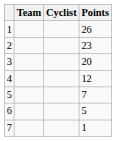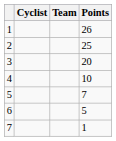 <table class="wikitable">
 <tr style="background:#ccccff;">
 <th></th>
+<th>Cyclist</th>
 <th>Team</th>
-<th>Cyclist</th>
 <th>Points</th>
 </tr>
 <tr>
 <td>1</td>
 <td></td>
 <td></td>
 <td>26</td>
 </tr>
 <tr>
 <td>2</td>
 <td></td>
 <td></td>
-<td>23</td>
+<td>25</td>
 </tr>
 <tr>
 <td>3</td>
 <td></td>
 <td></td>
 <td>20</td>
 </tr>
 <tr>
 <td>4</td>
 <td></td>
 <td></td>
-<td>12</td>
+<td>10</td>
 </tr>
 <tr>
 <td>5</td>
 <td></td>
 <td></td>
 <td>7</td>
 </tr>
 <tr>
 <td>6</td>
 <td></td>
 <td></td>
 <td>5</td>
 </tr>
 <tr>
 <td>7</td>
 <td></td>
 <td></td>
 <td>1</td>
 </tr>
 </table>
